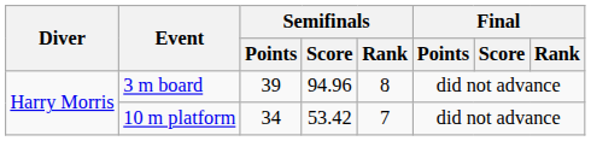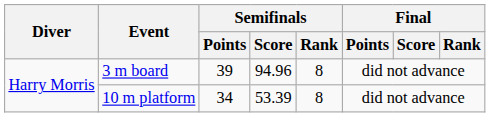 <table class=wikitable style="font-size:90%">
 <tr>
 <th rowspan=2>Diver</th>
 <th rowspan=2>Event</th>
 <th colspan=3>Semifinals</th>
 <th colspan=3>Final</th>
 </tr>
 <tr>
 <th>Points</th>
 <th>Score</th>
 <th>Rank</th>
 <th>Points</th>
 <th>Score</th>
 <th>Rank</th>
 </tr>
 <tr>
 <td rowspan=2><a href='#'>Harry Morris</a></td>
 <td><a href='#'>3 m board</a></td>
 <td align=center>39</td>
 <td align=center>94.96</td>
 <td align=center>8</td>
 <td align=center colspan=3>did not advance</td>
 </tr>
 <tr>
 <td><a href='#'>10 m platform</a></td>
 <td align=center>34</td>
-<td align=center>53.42</td>
-<td align=center>7</td>
+<td align=center>53.39</td>
+<td align=center>8</td>
 <td align=center colspan=3>did not advance</td>
 </tr>
 </table>
